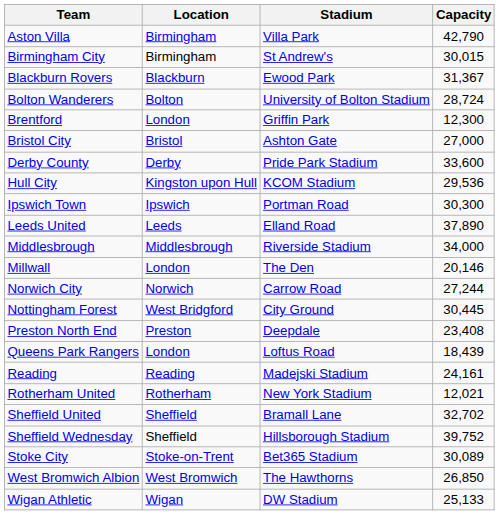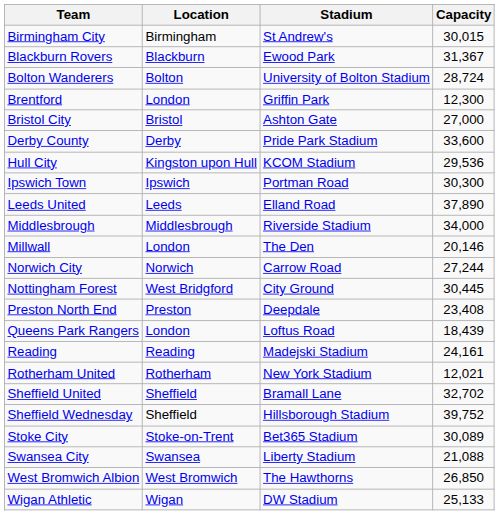 <table class="wikitable sortable">
 <tr>
 <th>Team</th>
 <th>Location</th>
 <th>Stadium</th>
 <th>Capacity</th>
-</tr>
-<tr>
-<td><a href='#'>Aston Villa</a></td>
-<td><a href='#'>Birmingham</a> </td>
-<td><a href='#'>Villa Park</a></td>
-<td align="center">42,790</td>
 </tr>
 <tr>
 <td><a href='#'>Birmingham City</a></td>
 <td>Birmingham </td>
 <td><a href='#'>St Andrew's</a></td>
 <td align="center">30,015</td>
 </tr>
 <tr>
 <td><a href='#'>Blackburn Rovers</a></td>
 <td><a href='#'>Blackburn</a></td>
 <td><a href='#'>Ewood Park</a></td>
 <td align="center">31,367</td>
 </tr>
 <tr>
 <td><a href='#'>Bolton Wanderers</a></td>
 <td><a href='#'>Bolton</a></td>
 <td><a href='#'>University of Bolton Stadium</a></td>
 <td align="center">28,724</td>
 </tr>
 <tr>
 <td><a href='#'>Brentford</a></td>
 <td><a href='#'>London</a> </td>
 <td><a href='#'>Griffin Park</a></td>
 <td align="center">12,300</td>
 </tr>
 <tr>
 <td><a href='#'>Bristol City</a></td>
 <td><a href='#'>Bristol</a></td>
 <td><a href='#'>Ashton Gate</a></td>
 <td align="center">27,000</td>
 </tr>
 <tr>
 <td><a href='#'>Derby County</a></td>
 <td><a href='#'>Derby</a></td>
 <td><a href='#'>Pride Park Stadium</a></td>
 <td align="center">33,600</td>
 </tr>
 <tr>
 <td><a href='#'>Hull City</a></td>
 <td><a href='#'>Kingston upon Hull</a></td>
 <td><a href='#'>KCOM Stadium</a></td>
 <td align="center">29,536</td>
 </tr>
 <tr>
 <td><a href='#'>Ipswich Town</a></td>
 <td><a href='#'>Ipswich</a></td>
 <td><a href='#'>Portman Road</a></td>
 <td align="center">30,300</td>
 </tr>
 <tr>
 <td><a href='#'>Leeds United</a></td>
 <td><a href='#'>Leeds</a></td>
 <td><a href='#'>Elland Road</a></td>
 <td align="center">37,890</td>
 </tr>
 <tr>
 <td><a href='#'>Middlesbrough</a></td>
 <td><a href='#'>Middlesbrough</a></td>
 <td><a href='#'>Riverside Stadium</a></td>
 <td align="center">34,000</td>
 </tr>
 <tr>
 <td><a href='#'>Millwall</a></td>
 <td><a href='#'>London</a> </td>
 <td><a href='#'>The Den</a></td>
 <td align="center">20,146</td>
 </tr>
 <tr>
 <td><a href='#'>Norwich City</a></td>
 <td><a href='#'>Norwich</a></td>
 <td><a href='#'>Carrow Road</a></td>
 <td align="center">27,244</td>
 </tr>
 <tr>
 <td><a href='#'>Nottingham Forest</a></td>
 <td><a href='#'>West Bridgford</a></td>
 <td><a href='#'>City Ground</a></td>
 <td align="center">30,445</td>
 </tr>
 <tr>
 <td><a href='#'>Preston North End</a></td>
 <td><a href='#'>Preston</a></td>
 <td><a href='#'>Deepdale</a></td>
 <td align="center">23,408</td>
 </tr>
 <tr>
 <td><a href='#'>Queens Park Rangers</a></td>
 <td><a href='#'>London</a> </td>
 <td><a href='#'>Loftus Road</a></td>
 <td align="center">18,439</td>
 </tr>
 <tr>
 <td><a href='#'>Reading</a></td>
 <td><a href='#'>Reading</a></td>
 <td><a href='#'>Madejski Stadium</a></td>
 <td align="center">24,161</td>
 </tr>
 <tr>
 <td><a href='#'>Rotherham United</a></td>
 <td><a href='#'>Rotherham</a></td>
 <td><a href='#'>New York Stadium</a></td>
 <td align="center">12,021</td>
 </tr>
 <tr>
 <td><a href='#'>Sheffield United</a></td>
 <td><a href='#'>Sheffield</a> </td>
 <td><a href='#'>Bramall Lane</a></td>
 <td align="center">32,702</td>
 </tr>
 <tr>
 <td><a href='#'>Sheffield Wednesday</a></td>
 <td>Sheffield </td>
 <td><a href='#'>Hillsborough Stadium</a></td>
 <td align="center">39,752</td>
 </tr>
 <tr>
 <td><a href='#'>Stoke City</a></td>
 <td><a href='#'>Stoke-on-Trent</a></td>
 <td><a href='#'>Bet365 Stadium</a></td>
 <td align="center">30,089</td>
 </tr>
 <tr>
+<td><a href='#'>Swansea City</a></td>
+<td><a href='#'>Swansea</a></td>
+<td><a href='#'>Liberty Stadium</a></td>
+<td align="center">21,088</td>
+</tr>
+<tr>
 <td><a href='#'>West Bromwich Albion</a></td>
 <td><a href='#'>West Bromwich</a></td>
 <td><a href='#'>The Hawthorns</a></td>
 <td align="center">26,850</td>
 </tr>
 <tr>
 <td><a href='#'>Wigan Athletic</a></td>
 <td><a href='#'>Wigan</a></td>
 <td><a href='#'>DW Stadium</a></td>
 <td align="center">25,133</td>
 </tr>
 </table>
